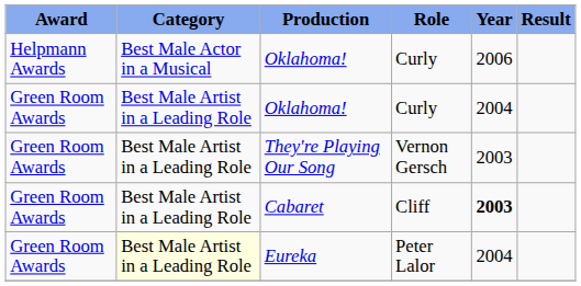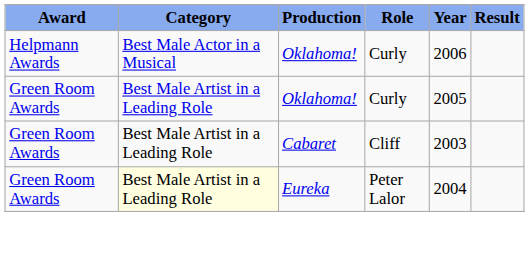 <table class="wikitable"  style="width:80%; margin:1em auto 1em auto;">
 <tr>
 <th style="background:#88AAEE;">Award</th>
 <th style="background:#88AAEE;">Category</th>
 <th style="background:#88AAEE;">Production</th>
 <th style="background:#88AAEE;">Role</th>
 <th style="background:#88AAEE;">Year</th>
 <th style="background:#88AAEE;">Result</th>
 </tr>
 <tr>
 <td><a href='#'>Helpmann Awards</a></td>
 <td><a href='#'>Best Male Actor in a Musical</a></td>
 <td><em><a href='#'>Oklahoma!</a></em></td>
 <td>Curly</td>
 <td>2006</td>
 <td></td>
 </tr>
 <tr>
 <td><a href='#'>Green Room Awards</a></td>
 <td><a href='#'>Best Male Artist in a Leading Role</a></td>
 <td><em><a href='#'>Oklahoma!</a></em></td>
 <td>Curly</td>
-<td>2004</td>
-<td></td>
-</tr>
-<tr>
-<td><a href='#'>Green Room Awards</a></td>
-<td>Best Male Artist in a Leading Role</td>
-<td><em><a href='#'>They're Playing Our Song</a></em></td>
-<td>Vernon Gersch</td>
-<td>2003</td>
+<td>2005</td>
 <td></td>
 </tr>
 <tr>
 <td><a href='#'>Green Room Awards</a></td>
 <td>Best Male Artist in a Leading Role</td>
 <td><em><a href='#'>Cabaret</a></em></td>
 <td>Cliff</td>
-<td><strong>2003</strong></td>
+<td>2003</td>
 <td></td>
 </tr>
 <tr>
 <td><a href='#'>Green Room Awards</a></td>
 <td style="background: lightyellow;">Best Male Artist in a Leading Role</td>
 <td><em><a href='#'>Eureka</a></em></td>
 <td>Peter Lalor</td>
 <td>2004</td>
 <td></td>
 </tr>
 <tr>
 </tr>
 </table>
